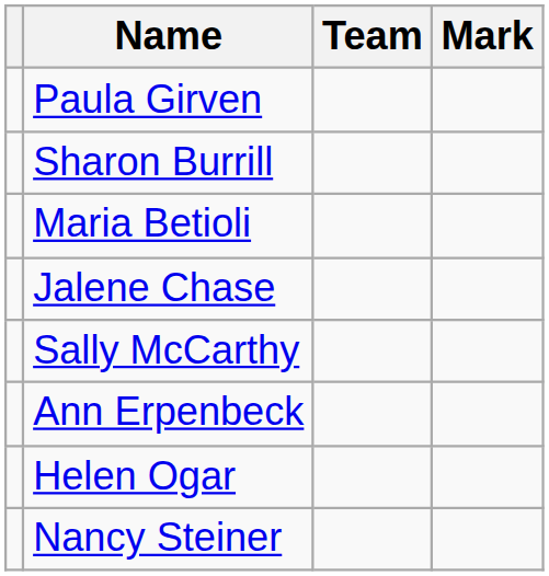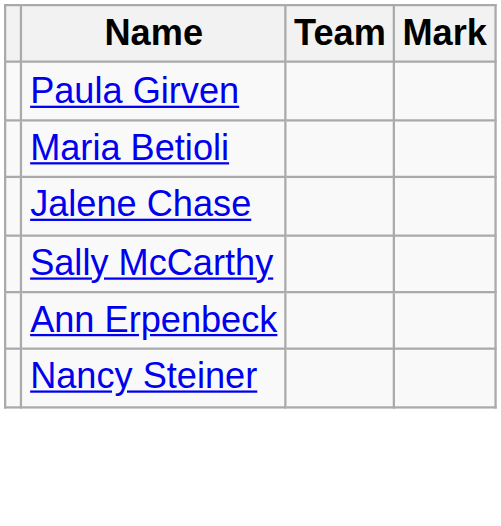 <table class=wikitable>
 <tr>
 <th></th>
 <th>Name</th>
 <th>Team</th>
 <th>Mark</th>
 </tr>
 <tr>
 <td></td>
 <td><a href='#'>Paula Girven</a></td>
-<td></td>
-<td></td>
-</tr>
-<tr>
-<td></td>
-<td><a href='#'>Sharon Burrill</a></td>
 <td></td>
 <td></td>
 </tr>
 <tr>
 <td></td>
 <td><a href='#'>Maria Betioli</a></td>
 <td></td>
 <td></td>
 </tr>
 <tr>
 <td></td>
 <td><a href='#'>Jalene Chase</a></td>
 <td></td>
 <td></td>
 </tr>
 <tr>
 <td></td>
 <td><a href='#'>Sally McCarthy</a></td>
 <td></td>
 <td></td>
 </tr>
 <tr>
 <td></td>
 <td><a href='#'>Ann Erpenbeck</a></td>
 <td></td>
 <td></td>
 </tr>
 <tr>
 <td></td>
-<td><a href='#'>Helen Ogar</a></td>
-<td></td>
-<td></td>
-</tr>
-<tr>
-<td></td>
 <td><a href='#'>Nancy Steiner</a></td>
 <td></td>
 <td></td>
 </tr>
 </table>
